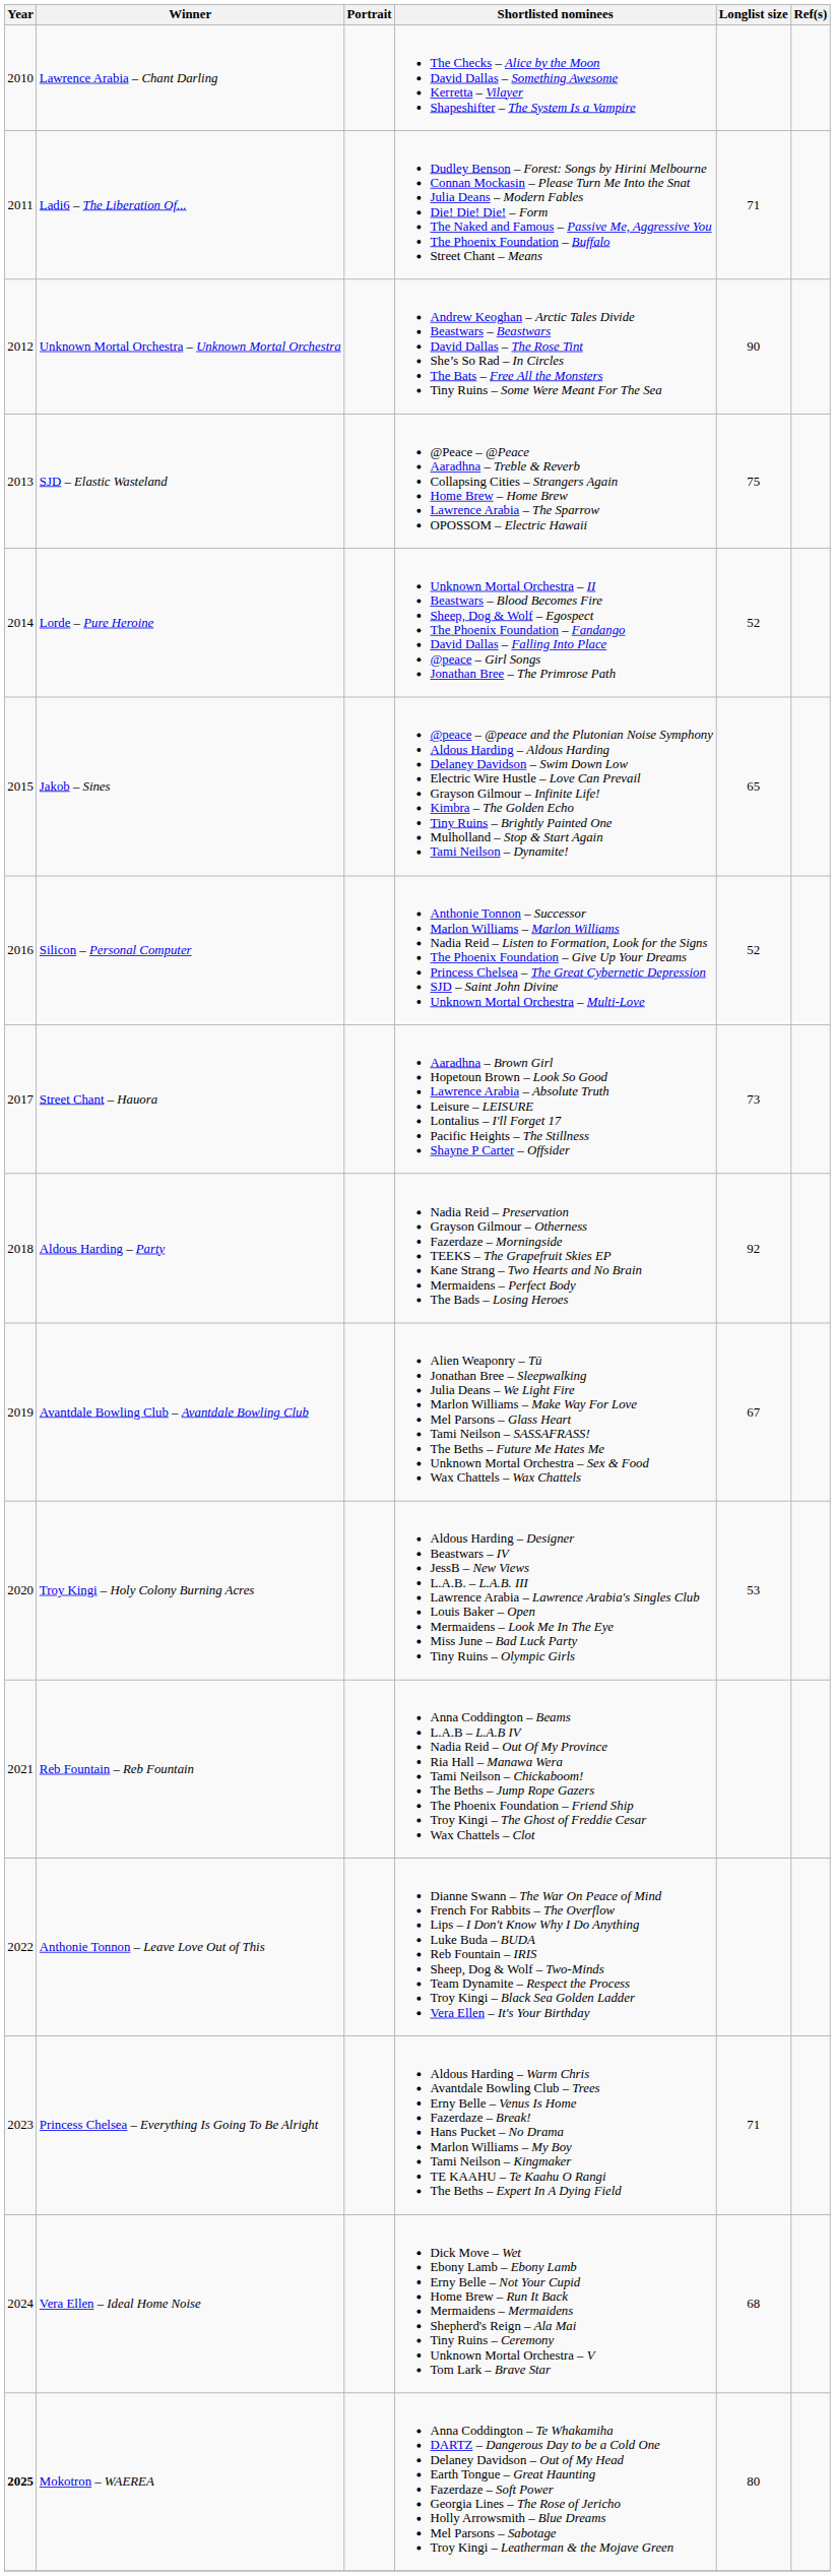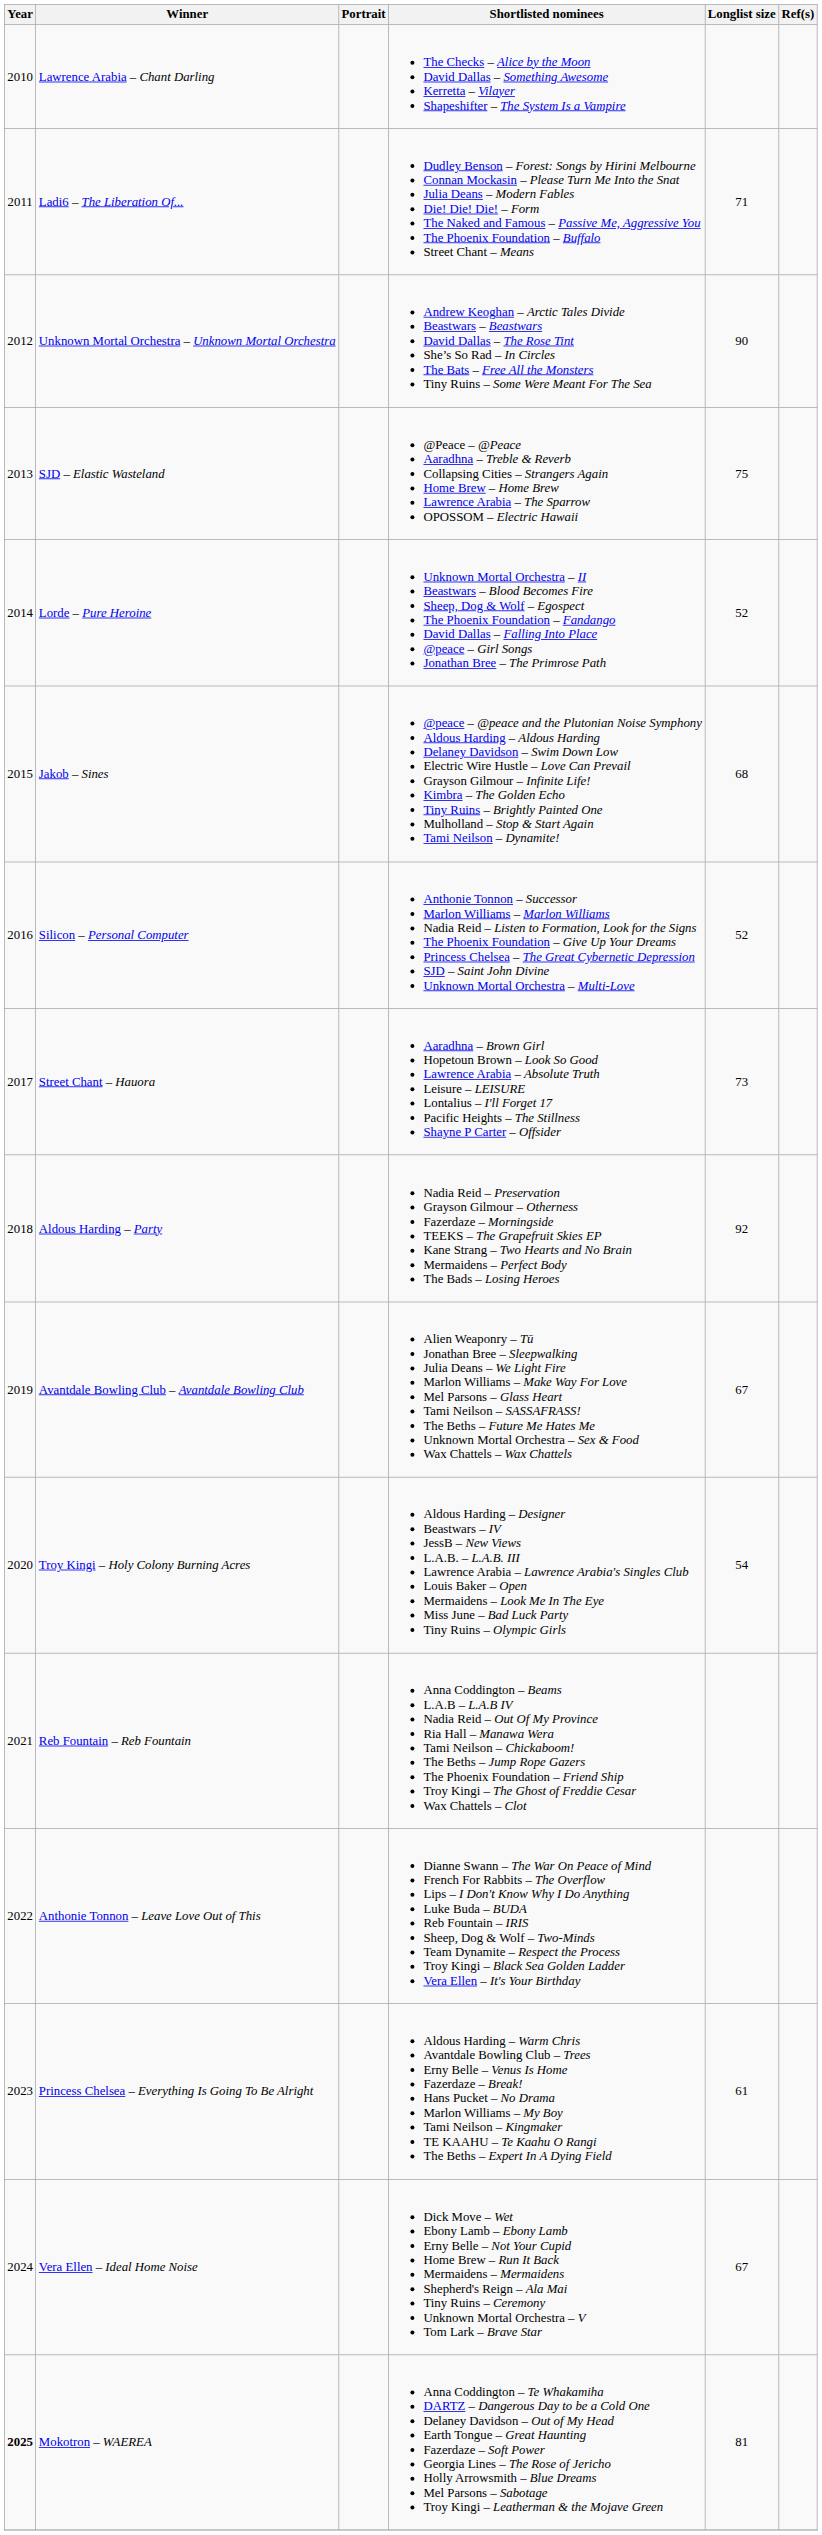 <table class="wikitable sortable">
 <tr>
 <th>Year</th>
 <th>Winner</th>
 <th>Portrait</th>
 <th class="unsortable">Shortlisted nominees</th>
 <th>Longlist size</th>
 <th class="unsortable">Ref(s)</th>
 </tr>
 <tr>
 <td align="center">2010</td>
 <td><a href='#'>Lawrence Arabia</a> – <em>Chant Darling</em></td>
 <td></td>
 <td><br><ul><li><a href='#'>The Checks</a> – <em><a href='#'>Alice by the Moon</a></em></li><li><a href='#'>David Dallas</a> – <em><a href='#'>Something Awesome</a></em></li><li><a href='#'>Kerretta</a> – <em><a href='#'>Vilayer</a></em></li><li><a href='#'>Shapeshifter</a> – <em><a href='#'>The System Is a Vampire</a></em></li></ul></td>
 <td align="center"></td>
 <td align="center"></td>
 </tr>
 <tr>
 <td align="center">2011</td>
 <td><a href='#'>Ladi6</a> – <em><a href='#'>The Liberation Of...</a></em></td>
 <td></td>
 <td><br><ul><li><a href='#'>Dudley Benson</a> – <em>Forest: Songs by Hirini Melbourne</em></li><li><a href='#'>Connan Mockasin</a> – <em>Please Turn Me Into the Snat</em></li><li><a href='#'>Julia Deans</a> – <em>Modern Fables</em></li><li><a href='#'>Die! Die! Die!</a> – <em>Form</em></li><li><a href='#'>The Naked and Famous</a> – <em><a href='#'>Passive Me, Aggressive You</a></em></li><li><a href='#'>The Phoenix Foundation</a> – <em><a href='#'>Buffalo</a></em></li><li>Street Chant – <em>Means</em></li></ul></td>
 <td align="center">71</td>
 <td align="center"></td>
 </tr>
 <tr>
 <td align="center">2012</td>
 <td><a href='#'>Unknown Mortal Orchestra</a> – <em><a href='#'>Unknown Mortal Orchestra</a></em></td>
 <td></td>
 <td><br><ul><li><a href='#'>Andrew Keoghan</a> – <em>Arctic Tales Divide</em></li><li><a href='#'>Beastwars</a> – <em><a href='#'>Beastwars</a></em></li><li><a href='#'>David Dallas</a> – <em><a href='#'>The Rose Tint</a></em></li><li>She’s So Rad – <em>In Circles</em></li><li><a href='#'>The Bats</a> – <em><a href='#'>Free All the Monsters</a></em></li><li>Tiny Ruins – <em>Some Were Meant For The Sea</em></li></ul></td>
 <td align="center">90</td>
 <td align="center"></td>
 </tr>
 <tr>
 <td align="center">2013</td>
 <td><a href='#'>SJD</a> – <em>Elastic Wasteland</em></td>
 <td></td>
 <td><br><ul><li>@Peace – <em>@Peace</em></li><li><a href='#'>Aaradhna</a> – <em>Treble & Reverb</em></li><li>Collapsing Cities – <em>Strangers Again</em></li><li><a href='#'>Home Brew</a> – <em>Home Brew</em></li><li><a href='#'>Lawrence Arabia</a> – <em>The Sparrow</em></li><li>OPOSSOM – <em>Electric Hawaii</em></li></ul></td>
 <td align="center">75</td>
 <td align="center"></td>
 </tr>
 <tr>
 <td align="center">2014</td>
 <td><a href='#'>Lorde</a> – <em><a href='#'>Pure Heroine</a></em></td>
 <td></td>
 <td><br><ul><li><a href='#'>Unknown Mortal Orchestra</a> – <em><a href='#'>II</a></em></li><li><a href='#'>Beastwars</a> – <em>Blood Becomes Fire</em></li><li><a href='#'>Sheep, Dog & Wolf</a> – <em>Egospect</em></li><li><a href='#'>The Phoenix Foundation</a> – <em><a href='#'>Fandango</a></em></li><li><a href='#'>David Dallas</a> – <em><a href='#'>Falling Into Place</a></em></li><li><a href='#'>@peace</a> – <em>Girl Songs</em></li><li><a href='#'>Jonathan Bree</a> – <em>The Primrose Path</em></li></ul></td>
 <td align="center">52</td>
 <td align="center"></td>
 </tr>
 <tr>
 <td align="center">2015</td>
 <td><a href='#'>Jakob</a> – <em>Sines</em></td>
 <td></td>
 <td><br><ul><li><a href='#'>@peace</a> – <em>@peace and the Plutonian Noise Symphony</em></li><li><a href='#'>Aldous Harding</a> – <em>Aldous Harding</em></li><li><a href='#'>Delaney Davidson</a> – <em>Swim Down Low</em></li><li>Electric Wire Hustle – <em>Love Can Prevail</em></li><li>Grayson Gilmour – <em>Infinite Life!</em></li><li><a href='#'>Kimbra</a> – <em>The Golden Echo</em></li><li><a href='#'>Tiny Ruins</a> – <em>Brightly Painted One</em></li><li>Mulholland – <em>Stop & Start Again</em></li><li><a href='#'>Tami Neilson</a> – <em>Dynamite!</em></li></ul></td>
-<td align="center">65</td>
+<td align="center">68</td>
 <td align="center"></td>
 </tr>
 <tr>
 <td align="center">2016</td>
 <td><a href='#'>Silicon</a> – <em><a href='#'>Personal Computer</a></em></td>
 <td></td>
 <td><br><ul><li><a href='#'>Anthonie Tonnon</a> – <em>Successor</em></li><li><a href='#'>Marlon Williams</a> – <em><a href='#'>Marlon Williams</a></em></li><li>Nadia Reid – <em>Listen to Formation, Look for the Signs</em></li><li><a href='#'>The Phoenix Foundation</a> – <em>Give Up Your Dreams</em></li><li><a href='#'>Princess Chelsea</a> – <em><a href='#'>The Great Cybernetic Depression</a></em></li><li><a href='#'>SJD</a> – <em>Saint John Divine</em></li><li><a href='#'>Unknown Mortal Orchestra</a> – <em><a href='#'>Multi-Love</a></em></li></ul></td>
 <td align="center">52</td>
 <td align="center"></td>
 </tr>
 <tr>
 <td align="center">2017</td>
 <td><a href='#'>Street Chant</a> – <em>Hauora</em></td>
 <td></td>
 <td><br><ul><li><a href='#'>Aaradhna</a> – <em>Brown Girl</em></li><li>Hopetoun Brown – <em>Look So Good</em></li><li><a href='#'>Lawrence Arabia</a> – <em>Absolute Truth</em></li><li>Leisure – <em>LEISURE</em></li><li>Lontalius – <em>I'll Forget 17</em></li><li>Pacific Heights – <em>The Stillness</em></li><li><a href='#'>Shayne P Carter</a> – <em>Offsider</em></li></ul></td>
 <td align="center">73</td>
 <td align="center"></td>
 </tr>
 <tr>
 <td align="center">2018</td>
 <td><a href='#'>Aldous Harding</a> – <a href='#'><em>Party</em></a></td>
 <td></td>
 <td><br><ul><li>Nadia Reid – <em>Preservation</em></li><li>Grayson Gilmour – <em>Otherness</em></li><li>Fazerdaze – <em>Morningside</em></li><li>TEEKS – <em>The Grapefruit Skies EP</em></li><li>Kane Strang – <em>Two Hearts and No Brain</em></li><li>Mermaidens – <em>Perfect Body</em></li><li>The Bads – <em>Losing Heroes</em></li></ul></td>
 <td align="center">92</td>
 <td align="center"></td>
 </tr>
 <tr>
 <td align="center">2019</td>
 <td><a href='#'>Avantdale Bowling Club</a> – <em><a href='#'>Avantdale Bowling Club</a></em></td>
 <td></td>
 <td><br><ul><li>Alien Weaponry – <em>Tū</em></li><li>Jonathan Bree – <em>Sleepwalking</em></li><li>Julia Deans – <em>We Light Fire</em></li><li>Marlon Williams – <em>Make Way For Love</em></li><li>Mel Parsons – <em>Glass Heart</em></li><li>Tami Neilson – <em>SASSAFRASS!</em></li><li>The Beths – <em>Future Me Hates Me</em></li><li>Unknown Mortal Orchestra – <em>Sex & Food</em></li><li>Wax Chattels – <em>Wax Chattels</em></li></ul></td>
 <td align="center">67</td>
 <td align="center"></td>
 </tr>
 <tr>
 <td align="center">2020</td>
 <td><a href='#'>Troy Kingi</a> – <em>Holy Colony Burning Acres</em></td>
 <td></td>
 <td><br><ul><li>Aldous Harding – <em>Designer</em></li><li>Beastwars – <em>IV</em></li><li>JessB – <em>New Views</em></li><li>L.A.B. – <em>L.A.B. III</em></li><li>Lawrence Arabia – <em>Lawrence Arabia's Singles Club</em></li><li>Louis Baker – <em>Open</em></li><li>Mermaidens – <em>Look Me In The Eye</em></li><li>Miss June – <em>Bad Luck Party</em></li><li>Tiny Ruins – <em>Olympic Girls</em></li></ul></td>
-<td align="center">53</td>
+<td align="center">54</td>
 <td align="center"></td>
 </tr>
 <tr>
 <td align="center">2021</td>
 <td><a href='#'>Reb Fountain</a> – <em>Reb Fountain</em></td>
 <td></td>
 <td><br><ul><li>Anna Coddington – <em>Beams</em></li><li>L.A.B – <em>L.A.B IV</em></li><li>Nadia Reid – <em>Out Of My Province</em></li><li>Ria Hall – <em>Manawa Wera</em></li><li>Tami Neilson – <em>Chickaboom!</em></li><li>The Beths – <em>Jump Rope Gazers</em></li><li>The Phoenix Foundation – <em>Friend Ship</em></li><li>Troy Kingi – <em>The Ghost of Freddie Cesar</em></li><li>Wax Chattels – <em>Clot</em></li></ul></td>
 <td align="center"></td>
 <td align="center"></td>
 </tr>
 <tr>
 <td align="center">2022</td>
 <td><a href='#'>Anthonie Tonnon</a> – <em>Leave Love Out of This</em></td>
 <td></td>
 <td><br><ul><li>Dianne Swann – <em>The War On Peace of Mind</em></li><li>French For Rabbits – <em>The Overflow</em></li><li>Lips – <em>I Don't Know Why I Do Anything</em></li><li>Luke Buda – <em>BUDA</em></li><li>Reb Fountain – <em>IRIS</em></li><li>Sheep, Dog & Wolf – <em>Two-Minds</em></li><li>Team Dynamite – <em>Respect the Process</em></li><li>Troy Kingi – <em>Black Sea Golden Ladder</em></li><li><a href='#'>Vera Ellen</a> – <em>It's Your Birthday</em></li></ul></td>
 <td align="center"></td>
 <td align="center"></td>
 </tr>
 <tr>
 <td align="center">2023</td>
 <td><a href='#'>Princess Chelsea</a> – <em>Everything Is Going To Be Alright</em></td>
 <td></td>
 <td><br><ul><li>Aldous Harding – <em>Warm Chris</em></li><li>Avantdale Bowling Club – <em>Trees</em></li><li>Erny Belle – <em>Venus Is Home</em></li><li>Fazerdaze – <em>Break! </em></li><li>Hans Pucket – <em>No Drama</em></li><li>Marlon Williams – <em>My Boy</em></li><li>Tami Neilson – <em>Kingmaker</em></li><li>TE KAAHU – <em>Te Kaahu O Rangi</em></li><li>The Beths – <em>Expert In A Dying Field</em></li></ul></td>
-<td align="center">71</td>
+<td align="center">61</td>
 <td align="center"></td>
 </tr>
 <tr>
 <td align="center">2024</td>
 <td><a href='#'>Vera Ellen</a> – <em>Ideal Home Noise</em></td>
 <td></td>
 <td><br><ul><li>Dick Move – <em>Wet</em></li><li>Ebony Lamb – <em>Ebony Lamb</em></li><li>Erny Belle – <em>Not Your Cupid </em></li><li>Home Brew – <em>Run It Back</em></li><li>Mermaidens – <em>Mermaidens</em></li><li>Shepherd's Reign – <em>Ala Mai</em></li><li>Tiny Ruins – <em>Ceremony</em></li><li>Unknown Mortal Orchestra – <em>V</em></li><li>Tom Lark – <em>Brave Star</em></li></ul></td>
-<td align="center">68</td>
+<td align="center">67</td>
 <td align="center"></td>
 </tr>
 <tr>
 <td align="center"><strong>2025</strong></td>
 <td><a href='#'>Mokotron</a> – <em>WAEREA</em></td>
 <td></td>
 <td><br><ul><li>Anna Coddington – <em>Te Whakamiha</em></li><li><a href='#'>DARTZ</a> – <em>Dangerous Day to be a Cold One</em></li><li>Delaney Davidson – <em>Out of My Head</em></li><li>Earth Tongue – <em>Great Haunting</em></li><li>Fazerdaze – <em>Soft Power</em></li><li>Georgia Lines – <em>The Rose of Jericho</em></li><li>Holly Arrowsmith – <em>Blue Dreams</em></li><li>Mel Parsons – <em>Sabotage</em></li><li>Troy Kingi – <em>Leatherman & the Mojave Green</em></li></ul></td>
-<td align="center">80</td>
+<td align="center">81</td>
 <td align="center"></td>
 </tr>
 <tr>
 </tr>
 </table>
